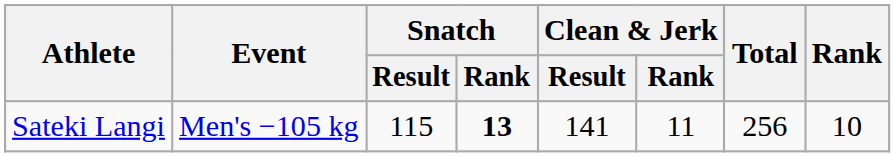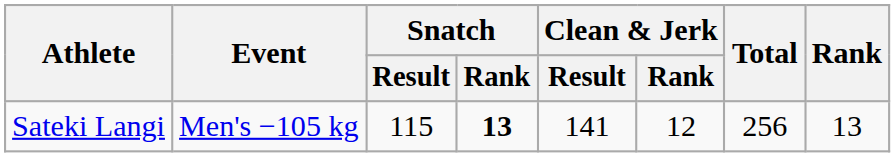 <table class="wikitable" style="font-size:90%">
 <tr>
 <th rowspan=2>Athlete</th>
 <th rowspan=2>Event</th>
 <th colspan="2">Snatch</th>
 <th colspan="2">Clean & Jerk</th>
 <th rowspan="2">Total</th>
 <th rowspan="2">Rank</th>
 </tr>
 <tr style="font-size:95%">
 <th>Result</th>
 <th>Rank</th>
 <th>Result</th>
 <th>Rank</th>
 </tr>
 <tr align=center>
 <td align=left><a href='#'>Sateki Langi</a></td>
 <td align=left><a href='#'>Men's −105 kg</a></td>
 <td>115</td>
 <td><strong>13</strong></td>
 <td>141</td>
-<td>11</td>
+<td>12</td>
 <td>256</td>
-<td>10</td>
+<td>13</td>
 </tr>
 </table>
